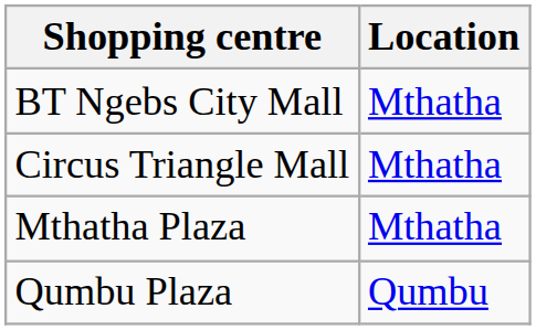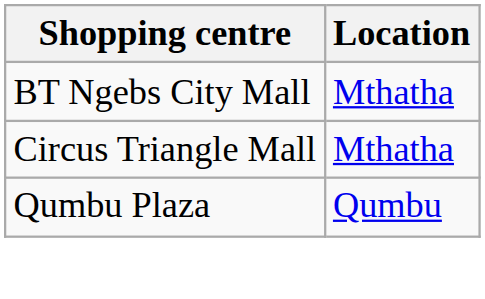 <table class="wikitable sortable">
 <tr>
 <th>Shopping centre</th>
 <th>Location</th>
 </tr>
 <tr>
 <td>BT Ngebs City Mall</td>
 <td><a href='#'>Mthatha</a></td>
 </tr>
 <tr>
 <td>Circus Triangle Mall</td>
 <td><a href='#'>Mthatha</a></td>
 </tr>
 <tr>
-<td>Mthatha Plaza</td>
-<td><a href='#'>Mthatha</a></td>
-</tr>
-<tr>
 <td>Qumbu Plaza</td>
 <td><a href='#'>Qumbu</a></td>
 </tr>
 </table>
